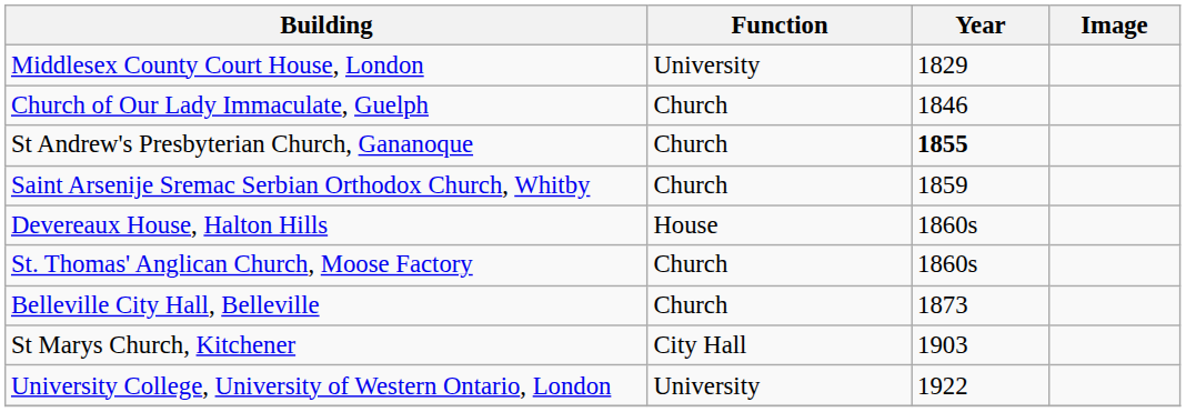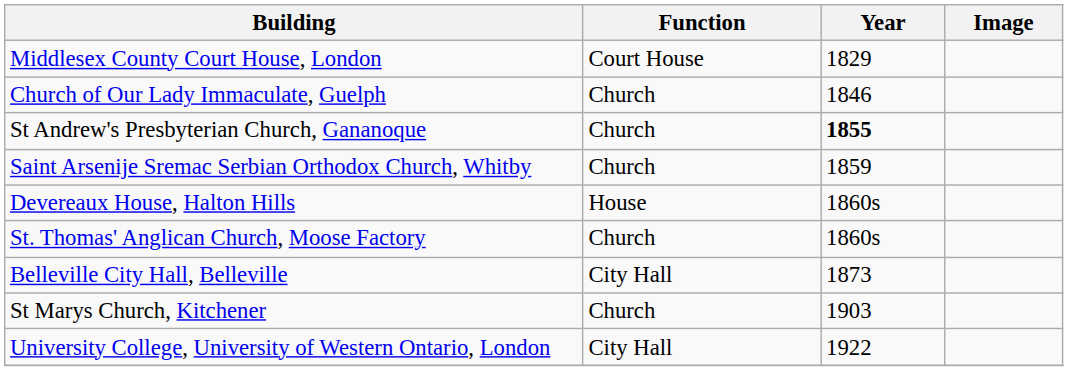 <table class="wikitable">
 <tr>
 <th style="width:25em">Building</th>
 <th style="width:10em">Function</th>
 <th style="width: 5em">Year</th>
 <th style="width:75px">Image</th>
 </tr>
 <tr>
 <td><a href='#'>Middlesex County Court House</a>, <a href='#'>London</a></td>
-<td>University</td>
+<td>Court House</td>
 <td>1829</td>
 <td></td>
 </tr>
 <tr>
 <td><a href='#'>Church of Our Lady Immaculate</a>, <a href='#'>Guelph</a></td>
 <td>Church</td>
 <td>1846</td>
 <td></td>
 </tr>
 <tr>
 <td>St Andrew's Presbyterian Church, <a href='#'>Gananoque</a></td>
 <td>Church</td>
 <td><strong>1855</strong></td>
 <td></td>
 </tr>
 <tr>
 <td><a href='#'>Saint Arsenije Sremac Serbian Orthodox Church</a>, <a href='#'>Whitby</a></td>
 <td>Church</td>
 <td>1859</td>
 <td></td>
 </tr>
 <tr>
 <td><a href='#'>Devereaux House</a>, <a href='#'>Halton Hills</a></td>
 <td>House</td>
 <td>1860s</td>
 <td></td>
 </tr>
 <tr>
 <td><a href='#'>St. Thomas' Anglican Church</a>, <a href='#'>Moose Factory</a></td>
 <td>Church</td>
 <td>1860s</td>
 <td></td>
 </tr>
 <tr>
 <td><a href='#'>Belleville City Hall</a>, <a href='#'>Belleville</a></td>
-<td>Church</td>
+<td>City Hall</td>
 <td>1873</td>
 <td></td>
 </tr>
 <tr>
 <td>St Marys Church, <a href='#'>Kitchener</a></td>
-<td>City Hall</td>
+<td>Church</td>
 <td>1903</td>
 <td></td>
 </tr>
 <tr>
 <td><a href='#'>University College</a>, <a href='#'>University of Western Ontario</a>, <a href='#'>London</a></td>
-<td>University</td>
+<td>City Hall</td>
 <td>1922</td>
 <td></td>
 </tr>
 <tr>
 </tr>
 </table>
